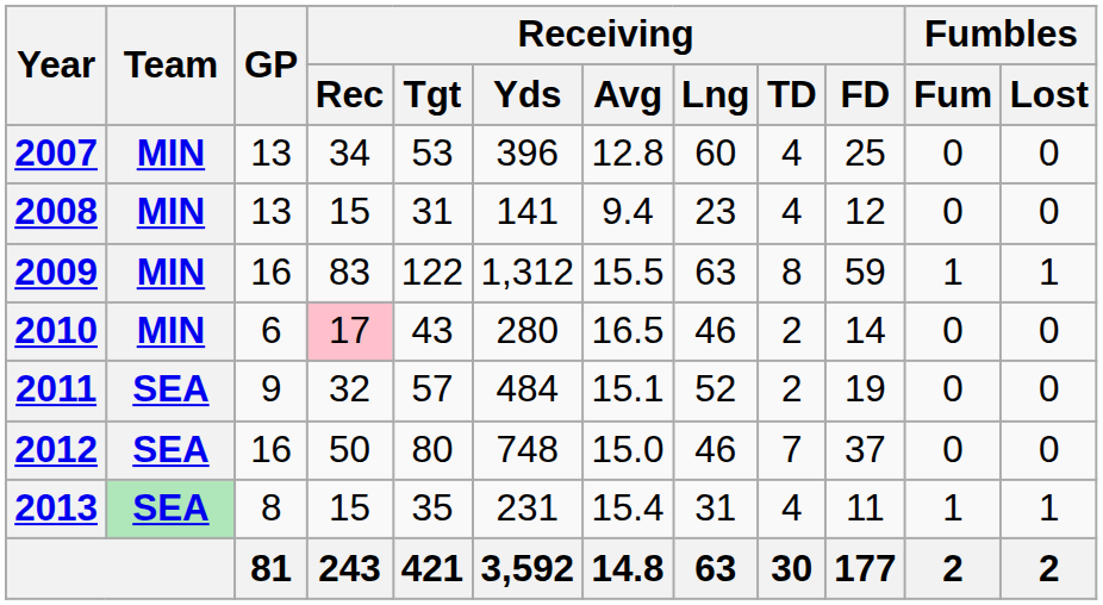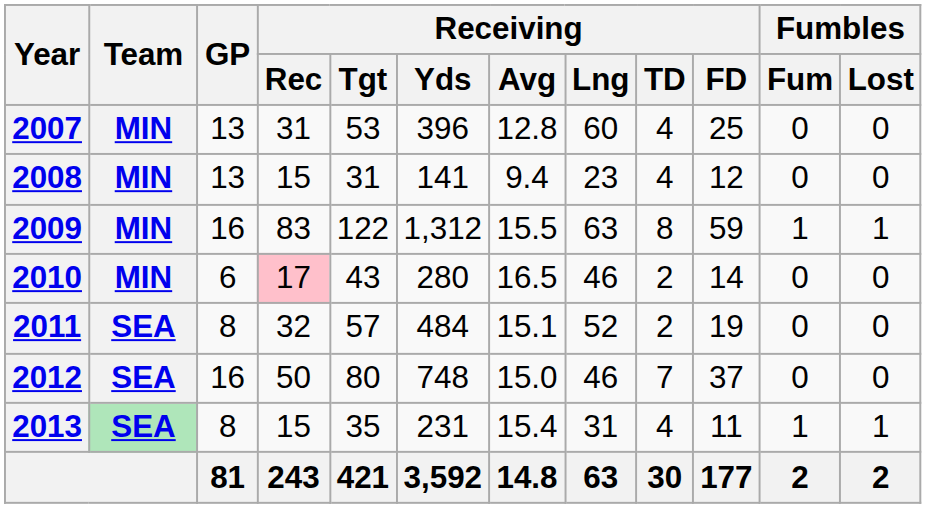 <table class="wikitable" style="text-align:center;">
 <tr>
 <th rowspan="2">Year</th>
 <th rowspan="2">Team</th>
 <th rowspan="2">GP</th>
 <th colspan="7">Receiving</th>
 <th colspan="2">Fumbles</th>
 </tr>
 <tr>
 <th>Rec</th>
 <th>Tgt</th>
 <th>Yds</th>
 <th>Avg</th>
 <th>Lng</th>
 <th>TD</th>
 <th>FD</th>
 <th>Fum</th>
 <th>Lost</th>
 </tr>
 <tr>
 <th><a href='#'>2007</a></th>
 <th><a href='#'>MIN</a></th>
 <td>13</td>
-<td>34</td>
+<td>31</td>
 <td>53</td>
 <td>396</td>
 <td>12.8</td>
 <td>60</td>
 <td>4</td>
 <td>25</td>
 <td>0</td>
 <td>0</td>
 </tr>
 <tr>
 <th><a href='#'>2008</a></th>
 <th><a href='#'>MIN</a></th>
 <td>13</td>
 <td>15</td>
 <td>31</td>
 <td>141</td>
 <td>9.4</td>
 <td>23</td>
 <td>4</td>
 <td>12</td>
 <td>0</td>
 <td>0</td>
 </tr>
 <tr>
 <th><a href='#'>2009</a></th>
 <th><a href='#'>MIN</a></th>
 <td>16</td>
 <td>83</td>
 <td>122</td>
 <td>1,312</td>
 <td>15.5</td>
 <td>63</td>
 <td>8</td>
 <td>59</td>
 <td>1</td>
 <td>1</td>
 </tr>
 <tr>
 <th><a href='#'>2010</a></th>
 <th><a href='#'>MIN</a></th>
 <td>6</td>
 <td style="background: pink;">17</td>
 <td>43</td>
 <td>280</td>
 <td>16.5</td>
 <td>46</td>
 <td>2</td>
 <td>14</td>
 <td>0</td>
 <td>0</td>
 </tr>
 <tr>
 <th><a href='#'>2011</a></th>
 <th><a href='#'>SEA</a></th>
-<td>9</td>
+<td>8</td>
 <td>32</td>
 <td>57</td>
 <td>484</td>
 <td>15.1</td>
 <td>52</td>
 <td>2</td>
 <td>19</td>
 <td>0</td>
 <td>0</td>
 </tr>
 <tr>
 <th><a href='#'>2012</a></th>
 <th><a href='#'>SEA</a></th>
 <td>16</td>
 <td>50</td>
 <td>80</td>
 <td>748</td>
 <td>15.0</td>
 <td>46</td>
 <td>7</td>
 <td>37</td>
 <td>0</td>
 <td>0</td>
 </tr>
 <tr>
 <th><a href='#'>2013</a></th>
 <th style="background:#afe6ba; width:3em;"><a href='#'>SEA</a></th>
 <td>8</td>
 <td>15</td>
 <td>35</td>
 <td>231</td>
 <td>15.4</td>
 <td>31</td>
 <td>4</td>
 <td>11</td>
 <td>1</td>
 <td>1</td>
 </tr>
 <tr>
 <th colspan="2"></th>
 <th>81</th>
 <th>243</th>
 <th>421</th>
 <th>3,592</th>
 <th>14.8</th>
 <th>63</th>
 <th>30</th>
 <th>177</th>
 <th>2</th>
 <th>2</th>
 </tr>
 </table>
